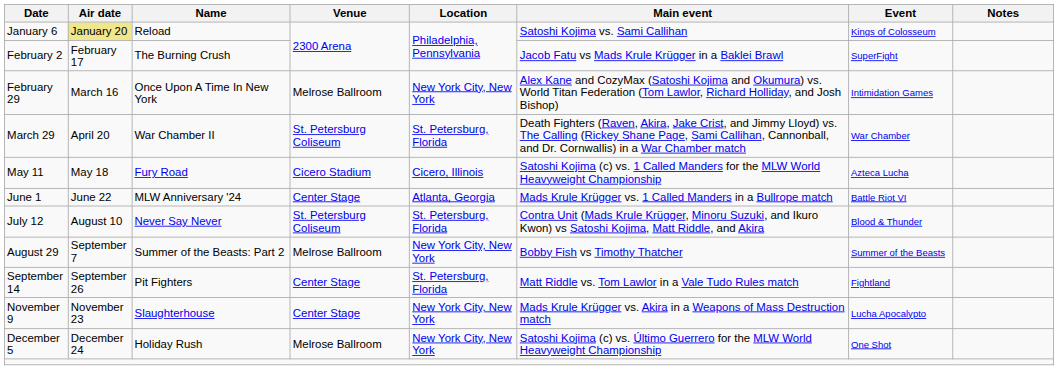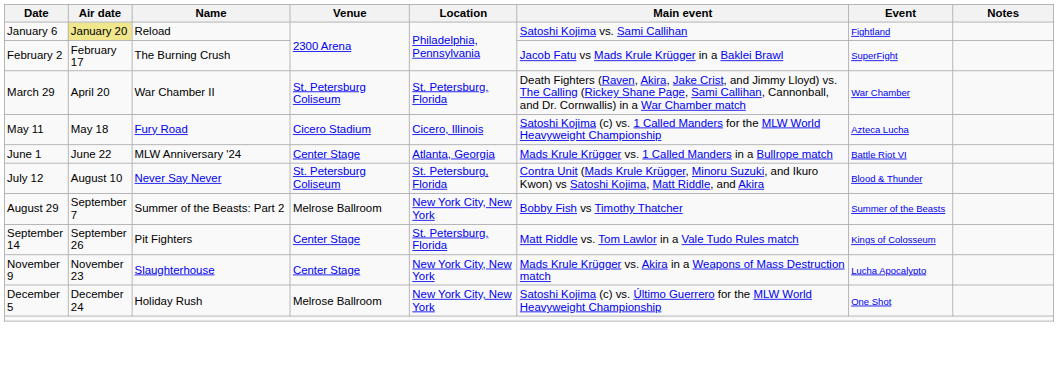 <table class="sortable wikitable succession-box" style="font-size:85%; font-size:85%">
 <tr>
 <th scope="col" width="70">Date</th>
 <th scope="col" width="70">Air date</th>
 <th scope="col" width="200">Name</th>
 <th scope="col" width="150">Venue</th>
 <th scope="col" width="130">Location</th>
 <th scope="col" width="450">Main event</th>
 <th scope="col" width="130">Event</th>
 <th scope="col" width="130">Notes</th>
 </tr>
 <tr>
 <td>January 6</td>
 <td style="background: khaki;">January 20</td>
 <td>Reload</td>
 <td rowspan="2"><a href='#'>2300 Arena</a></td>
 <td rowspan="2"><a href='#'>Philadelphia, Pennsylvania</a></td>
 <td><a href='#'>Satoshi Kojima</a> vs. <a href='#'>Sami Callihan</a></td>
-<td><small><a href='#'>Kings of Colosseum</a></small></td>
+<td><small><a href='#'>Fightland</a></small></td>
 <td></td>
 </tr>
 <tr>
 <td>February 2</td>
 <td>February 17</td>
 <td>The Burning Crush</td>
 <td><a href='#'>Jacob Fatu</a> vs <a href='#'>Mads Krule Krügger</a> in a <a href='#'>Baklei Brawl</a></td>
 <td><small><a href='#'>SuperFight</a></small></td>
-<td></td>
-</tr>
-<tr>
-<td>February 29</td>
-<td>March 16</td>
-<td>Once Upon A Time In New York</td>
-<td>Melrose Ballroom</td>
-<td><a href='#'>New York City, New York</a></td>
-<td><a href='#'>Alex Kane</a> and CozyMax (<a href='#'>Satoshi Kojima</a> and <a href='#'>Okumura</a>) vs. World Titan Federation (<a href='#'>Tom Lawlor</a>, <a href='#'>Richard Holliday</a>, and Josh Bishop)<small><br></small></td>
-<td><small><a href='#'>Intimidation Games</a></small></td>
 <td></td>
 </tr>
 <tr>
 <td>March 29</td>
 <td>April 20</td>
 <td>War Chamber II</td>
 <td><a href='#'>St. Petersburg Coliseum</a></td>
 <td><a href='#'>St. Petersburg, Florida</a></td>
 <td>Death Fighters (<a href='#'>Raven</a>, <a href='#'>Akira</a>, <a href='#'>Jake Crist</a>, and Jimmy Lloyd) vs. <a href='#'>The Calling</a> (<a href='#'>Rickey Shane Page</a>, <a href='#'>Sami Callihan</a>, Cannonball, and Dr. Cornwallis) in a <a href='#'>War Chamber match</a></td>
 <td><small><a href='#'>War Chamber</a></small></td>
 <td></td>
 </tr>
 <tr>
 <td>May 11</td>
 <td>May 18</td>
 <td><a href='#'>Fury Road</a></td>
 <td><a href='#'>Cicero Stadium</a></td>
 <td><a href='#'>Cicero, Illinois</a></td>
 <td><a href='#'>Satoshi Kojima</a> (c) vs. <a href='#'>1 Called Manders</a> for the <a href='#'>MLW World Heavyweight Championship</a></td>
 <td><small><a href='#'>Azteca Lucha</a></small></td>
 <td></td>
 </tr>
 <tr>
 <td>June 1</td>
 <td>June 22</td>
 <td>MLW Anniversary '24</td>
 <td><a href='#'>Center Stage</a></td>
 <td><a href='#'>Atlanta, Georgia</a></td>
 <td><a href='#'>Mads Krule Krügger</a> vs. <a href='#'>1 Called Manders</a> in a <a href='#'>Bullrope match</a></td>
 <td><small><a href='#'>Battle Riot VI</a></small></td>
 <td></td>
 </tr>
 <tr>
 <td>July 12</td>
 <td>August 10</td>
 <td><a href='#'>Never Say Never</a></td>
 <td><a href='#'>St. Petersburg Coliseum</a></td>
 <td><a href='#'>St. Petersburg, Florida</a></td>
 <td><a href='#'>Contra Unit</a> (<a href='#'>Mads Krule Krügger</a>, <a href='#'>Minoru Suzuki</a>, and Ikuro Kwon) vs <a href='#'>Satoshi Kojima</a>, <a href='#'>Matt Riddle</a>, and <a href='#'>Akira</a></td>
 <td><small><a href='#'>Blood & Thunder</a></small></td>
 <td></td>
 </tr>
 <tr>
 <td>August 29</td>
 <td>September 7</td>
 <td>Summer of the Beasts: Part 2</td>
 <td>Melrose Ballroom</td>
 <td><a href='#'>New York City, New York</a></td>
 <td><a href='#'>Bobby Fish</a> vs <a href='#'>Timothy Thatcher</a></td>
 <td><small><a href='#'>Summer of the Beasts</a></small></td>
 <td></td>
 </tr>
 <tr>
 <td>September 14</td>
 <td>September 26</td>
 <td>Pit Fighters</td>
 <td><a href='#'>Center Stage</a></td>
 <td><a href='#'>St. Petersburg, Florida</a></td>
 <td><a href='#'>Matt Riddle</a> vs. <a href='#'>Tom Lawlor</a> in a <a href='#'>Vale Tudo Rules match</a></td>
-<td><small><a href='#'>Fightland</a></small></td>
+<td><small><a href='#'>Kings of Colosseum</a></small></td>
 <td></td>
 </tr>
 <tr>
 <td>November 9</td>
 <td>November 23</td>
 <td><a href='#'>Slaughterhouse</a></td>
 <td><a href='#'>Center Stage</a></td>
 <td><a href='#'>New York City, New York</a></td>
 <td><a href='#'>Mads Krule Krügger</a> vs. <a href='#'>Akira</a> in a <a href='#'>Weapons of Mass Destruction match</a></td>
 <td><small><a href='#'>Lucha Apocalypto</a></small></td>
 <td></td>
 </tr>
 <tr>
 <td>December 5</td>
 <td>December 24</td>
 <td>Holiday Rush</td>
 <td>Melrose Ballroom</td>
 <td><a href='#'>New York City, New York</a></td>
 <td><a href='#'>Satoshi Kojima</a> (c) vs. <a href='#'>Último Guerrero</a> for the <a href='#'>MLW World Heavyweight Championship</a></td>
 <td><small><a href='#'>One Shot</a></small></td>
 <td></td>
 </tr>
 <tr>
 <td colspan="8"></td>
 </tr>
 </table>
